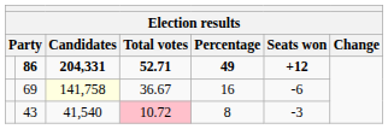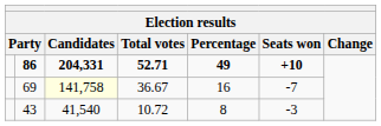 <table class=wikitable>
 <tr>
 <th colspan=7></th>
 </tr>
 <tr>
 <th colspan=7>Election results</th>
 </tr>
 <tr>
 <th colspan=2>Party</th>
 <th>Candidates</th>
 <th>Total votes</th>
 <th>Percentage</th>
 <th>Seats won</th>
 <th>Change</th>
 </tr>
 <tr>
 <td></td>
 <td align=center><strong>86</strong></td>
 <td align=center><strong>204,331</strong></td>
 <td align=center><strong>52.71</strong></td>
 <td align=center><strong>49</strong></td>
-<td align=center><strong>+12</strong></td>
+<td align=center><strong>+10</strong></td>
 </tr>
 <tr>
 <td></td>
 <td align=center>69</td>
 <td align=center style="background: lightyellow;">141,758</td>
 <td align=center>36.67</td>
 <td align=center>16</td>
-<td align=center>-6</td>
+<td align=center>-7</td>
 </tr>
 <tr>
 <td></td>
 <td align=center>43</td>
 <td align=center>41,540</td>
-<td align=center style="background: pink;">10.72</td>
+<td align=center>10.72</td>
 <td align=center>8</td>
 <td align=center>-3</td>
 </tr>
 </table>
